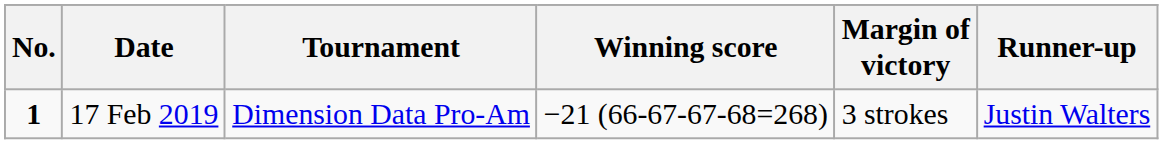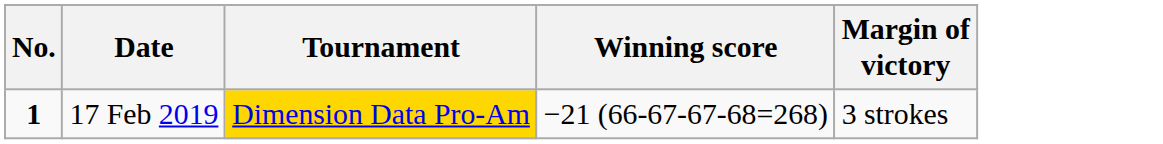 <table class="wikitable" style="font-size:95%;">
 <tr>
 <th>No.</th>
 <th>Date</th>
 <th>Tournament</th>
 <th>Winning score</th>
 <th>Margin of<br>victory</th>
-<th>Runner-up</th>
 </tr>
 <tr>
 <td align=center><strong>1</strong></td>
 <td>17 Feb <a href='#'>2019</a></td>
-<td><a href='#'>Dimension Data Pro-Am</a></td>
+<td style="background: gold;"><a href='#'>Dimension Data Pro-Am</a></td>
 <td>−21 (66-67-67-68=268)</td>
 <td>3 strokes</td>
-<td> <a href='#'>Justin Walters</a></td>
 </tr>
 </table>
